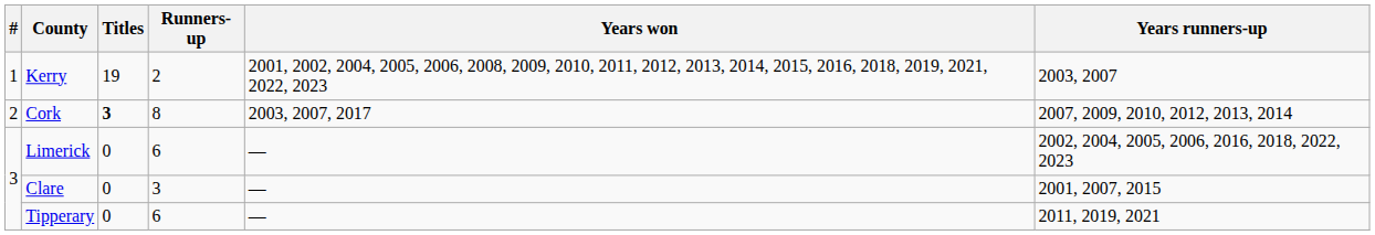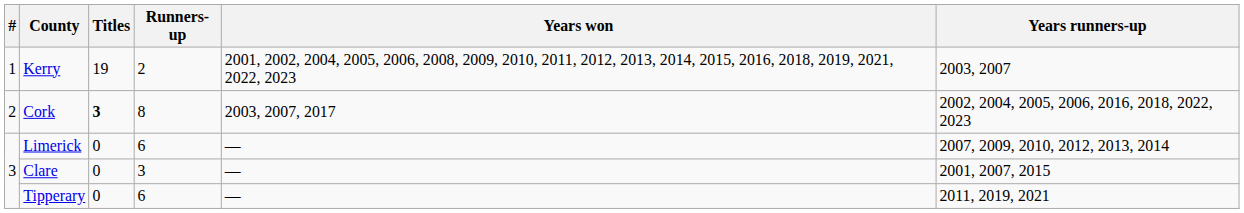 <table class="wikitable" style="text-align:left;">
 <tr>
 <th>#</th>
 <th>County</th>
 <th>Titles</th>
 <th>Runners-up</th>
 <th>Years won</th>
 <th>Years runners-up</th>
 </tr>
 <tr>
 <td>1</td>
 <td><a href='#'>Kerry</a></td>
 <td>19</td>
 <td>2</td>
 <td>2001, 2002, 2004, 2005, 2006, 2008, 2009, 2010, 2011, 2012, 2013, 2014, 2015, 2016, 2018, 2019, 2021, 2022, 2023</td>
 <td>2003, 2007</td>
 </tr>
 <tr>
 <td>2</td>
 <td><a href='#'>Cork</a></td>
 <td><strong>3</strong></td>
 <td>8</td>
 <td>2003, 2007, 2017</td>
-<td>2007, 2009, 2010, 2012, 2013, 2014</td>
+<td>2002, 2004, 2005, 2006, 2016, 2018, 2022, 2023</td>
 </tr>
 <tr>
 <td rowspan="3">3</td>
 <td><a href='#'>Limerick</a></td>
 <td>0</td>
 <td>6</td>
 <td>—</td>
-<td>2002, 2004, 2005, 2006, 2016, 2018, 2022, 2023</td>
+<td>2007, 2009, 2010, 2012, 2013, 2014</td>
 </tr>
 <tr>
 <td><a href='#'>Clare</a></td>
 <td>0</td>
 <td>3</td>
 <td>—</td>
 <td>2001, 2007, 2015</td>
 </tr>
 <tr>
 <td><a href='#'>Tipperary</a></td>
 <td>0</td>
 <td>6</td>
 <td>—</td>
 <td>2011, 2019, 2021</td>
 </tr>
 </table>
